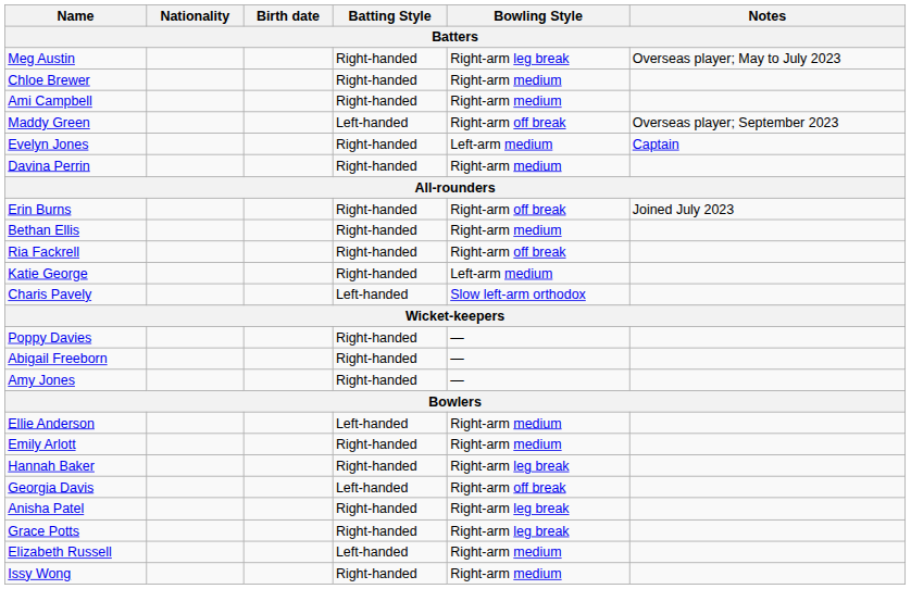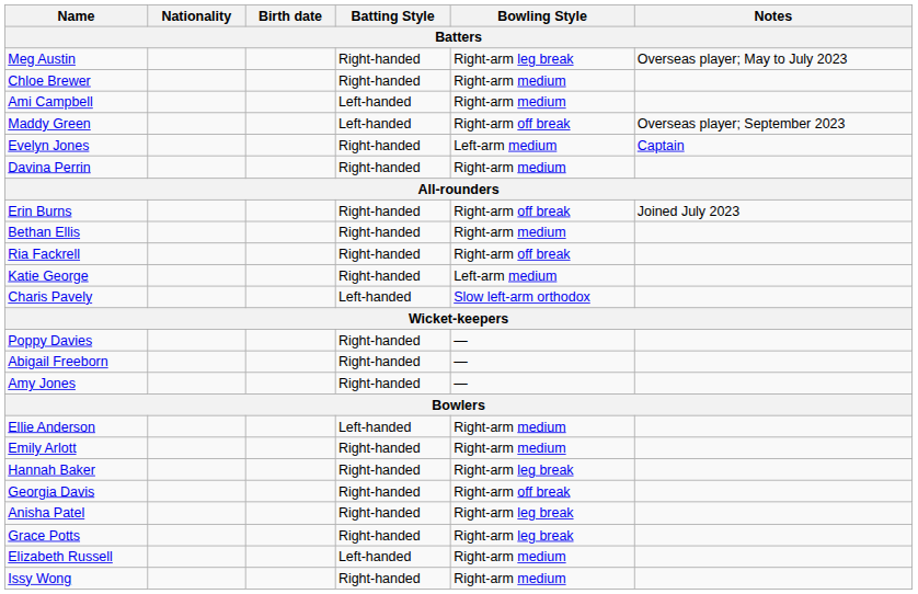 <table class="wikitable"  style="font-size:95%; width:80%;">
 <tr>
 <th>Name</th>
 <th>Nationality</th>
 <th>Birth date</th>
 <th>Batting Style</th>
 <th>Bowling Style</th>
 <th>Notes</th>
 </tr>
 <tr>
 <th colspan="7">Batters</th>
 </tr>
 <tr>
 <td><a href='#'>Meg Austin</a></td>
 <td></td>
 <td></td>
 <td>Right-handed</td>
 <td>Right-arm <a href='#'>leg break</a></td>
 <td>Overseas player; May to July 2023</td>
 </tr>
 <tr>
 <td><a href='#'>Chloe Brewer</a></td>
 <td></td>
 <td></td>
 <td>Right-handed</td>
 <td>Right-arm <a href='#'>medium</a></td>
 <td></td>
 </tr>
 <tr>
 <td><a href='#'>Ami Campbell</a></td>
 <td></td>
 <td></td>
-<td>Right-handed</td>
+<td>Left-handed</td>
 <td>Right-arm <a href='#'>medium</a></td>
 <td></td>
 </tr>
 <tr>
 <td><a href='#'>Maddy Green</a></td>
 <td></td>
 <td></td>
 <td>Left-handed</td>
 <td>Right-arm <a href='#'>off break</a></td>
 <td>Overseas player; September 2023</td>
 </tr>
 <tr>
 <td><a href='#'>Evelyn Jones</a></td>
 <td></td>
 <td></td>
 <td>Right-handed</td>
 <td>Left-arm <a href='#'>medium</a></td>
 <td><a href='#'>Captain</a></td>
 </tr>
 <tr>
 <td><a href='#'>Davina Perrin</a></td>
 <td></td>
 <td></td>
 <td>Right-handed</td>
 <td>Right-arm <a href='#'>medium</a></td>
 <td></td>
 </tr>
 <tr>
 <th colspan="7">All-rounders</th>
 </tr>
 <tr>
 <td><a href='#'>Erin Burns</a></td>
 <td></td>
 <td></td>
 <td>Right-handed</td>
 <td>Right-arm <a href='#'>off break</a></td>
 <td>Joined July 2023</td>
 </tr>
 <tr>
 <td><a href='#'>Bethan Ellis</a></td>
 <td></td>
 <td></td>
 <td>Right-handed</td>
 <td>Right-arm <a href='#'>medium</a></td>
 <td></td>
 </tr>
 <tr>
 <td><a href='#'>Ria Fackrell</a></td>
 <td></td>
 <td></td>
 <td>Right-handed</td>
 <td>Right-arm <a href='#'>off break</a></td>
 <td></td>
 </tr>
 <tr>
 <td><a href='#'>Katie George</a></td>
 <td></td>
 <td></td>
 <td>Right-handed</td>
 <td>Left-arm <a href='#'>medium</a></td>
 <td></td>
 </tr>
 <tr>
 <td><a href='#'>Charis Pavely</a></td>
 <td></td>
 <td></td>
 <td>Left-handed</td>
 <td><a href='#'>Slow left-arm orthodox</a></td>
 <td></td>
 </tr>
 <tr>
 <th colspan="7">Wicket-keepers</th>
 </tr>
 <tr>
 <td><a href='#'>Poppy Davies</a></td>
 <td></td>
 <td></td>
 <td>Right-handed</td>
 <td>—</td>
 <td></td>
 </tr>
 <tr>
 <td><a href='#'>Abigail Freeborn</a></td>
 <td></td>
 <td></td>
 <td>Right-handed</td>
 <td>—</td>
 <td></td>
 </tr>
 <tr>
 <td><a href='#'>Amy Jones</a></td>
 <td></td>
 <td></td>
 <td>Right-handed</td>
 <td>—</td>
 <td></td>
 </tr>
 <tr>
 <th colspan="7">Bowlers</th>
 </tr>
 <tr>
 <td><a href='#'>Ellie Anderson</a></td>
 <td></td>
 <td></td>
 <td>Left-handed</td>
 <td>Right-arm <a href='#'>medium</a></td>
 <td></td>
 </tr>
 <tr>
 <td><a href='#'>Emily Arlott</a></td>
 <td></td>
 <td></td>
 <td>Right-handed</td>
 <td>Right-arm <a href='#'>medium</a></td>
 <td></td>
 </tr>
 <tr>
 <td><a href='#'>Hannah Baker</a></td>
 <td></td>
 <td></td>
 <td>Right-handed</td>
 <td>Right-arm <a href='#'>leg break</a></td>
 <td></td>
 </tr>
 <tr>
 <td><a href='#'>Georgia Davis</a></td>
 <td></td>
 <td></td>
-<td>Left-handed</td>
+<td>Right-handed</td>
 <td>Right-arm <a href='#'>off break</a></td>
 <td></td>
 </tr>
 <tr>
 <td><a href='#'>Anisha Patel</a></td>
 <td></td>
 <td></td>
 <td>Right-handed</td>
 <td>Right-arm <a href='#'>leg break</a></td>
 <td></td>
 </tr>
 <tr>
 <td><a href='#'>Grace Potts</a></td>
 <td></td>
 <td></td>
 <td>Right-handed</td>
 <td>Right-arm <a href='#'>leg break</a></td>
 <td></td>
 </tr>
 <tr>
 <td><a href='#'>Elizabeth Russell</a></td>
 <td></td>
 <td></td>
 <td>Left-handed</td>
 <td>Right-arm <a href='#'>medium</a></td>
 <td></td>
 </tr>
 <tr>
 <td><a href='#'>Issy Wong</a></td>
 <td></td>
 <td></td>
 <td>Right-handed</td>
 <td>Right-arm <a href='#'>medium</a></td>
 <td></td>
 </tr>
 </table>
